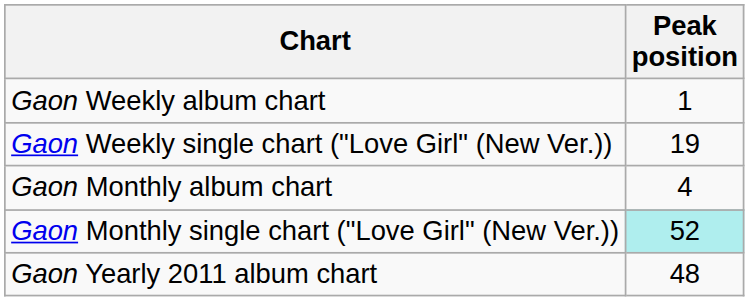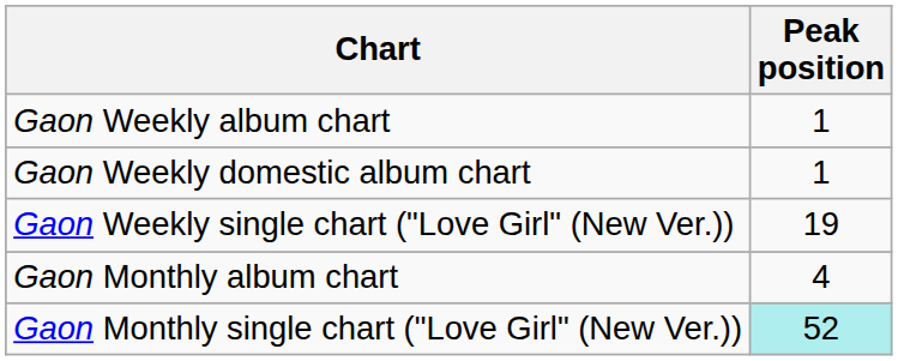 <table class="wikitable sortable">
 <tr>
 <th>Chart</th>
 <th>Peak<br>position</th>
 </tr>
 <tr>
 <td><em>Gaon</em> Weekly album chart</td>
+<td align="center">1</td>
+</tr>
+<tr>
+<td><em>Gaon</em> Weekly domestic album chart</td>
 <td align="center">1</td>
 </tr>
 <tr>
 <td><em><a href='#'>Gaon</a></em> Weekly single chart ("Love Girl" (New Ver.)) </td>
 <td align="center">19</td>
 </tr>
 <tr>
 <td><em>Gaon</em> Monthly album chart</td>
 <td align="center">4</td>
 </tr>
 <tr>
 <td><em><a href='#'>Gaon</a></em> Monthly single chart ("Love Girl" (New Ver.)) </td>
 <td align="center" style="background: paleturquoise;">52</td>
 </tr>
-<tr>
-<td><em>Gaon</em> Yearly 2011 album chart</td>
-<td align="center">48</td>
-</tr>
 </table>
